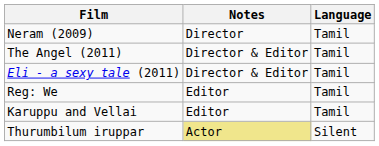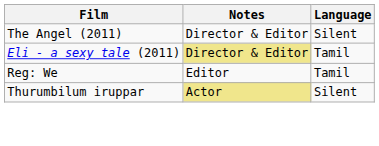 <table class="wikitable">
 <tr>
 <th>Film</th>
 <th>Notes</th>
 <th>Language</th>
 </tr>
 <tr>
-<td>Neram (2009)</td>
-<td>Director</td>
-<td>Tamil</td>
-</tr>
-<tr>
 <td>The Angel (2011)</td>
 <td>Director & Editor</td>
-<td>Tamil</td>
+<td>Silent</td>
 </tr>
 <tr>
 <td><em><a href='#'>Eli - a sexy tale</a></em> (2011)</td>
-<td>Director & Editor</td>
+<td style="background: khaki;">Director & Editor</td>
 <td>Tamil</td>
 </tr>
 <tr>
 <td>Reg: We</td>
-<td>Editor</td>
-<td>Tamil</td>
-</tr>
-<tr>
-<td>Karuppu and Vellai</td>
 <td>Editor</td>
 <td>Tamil</td>
 </tr>
 <tr>
 <td>Thurumbilum iruppar</td>
 <td style="background: khaki;">Actor</td>
 <td>Silent</td>
 </tr>
 </table>
